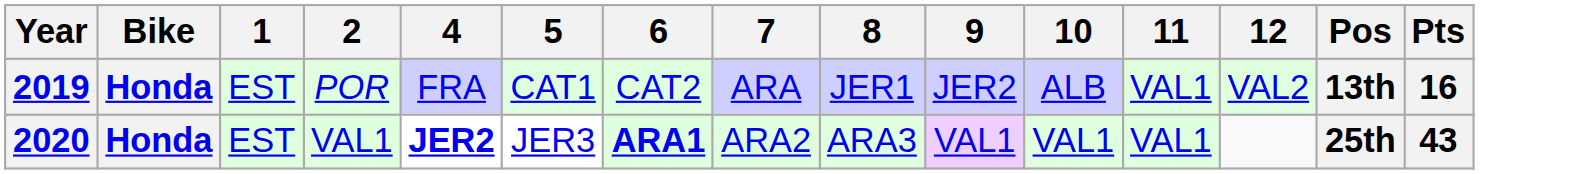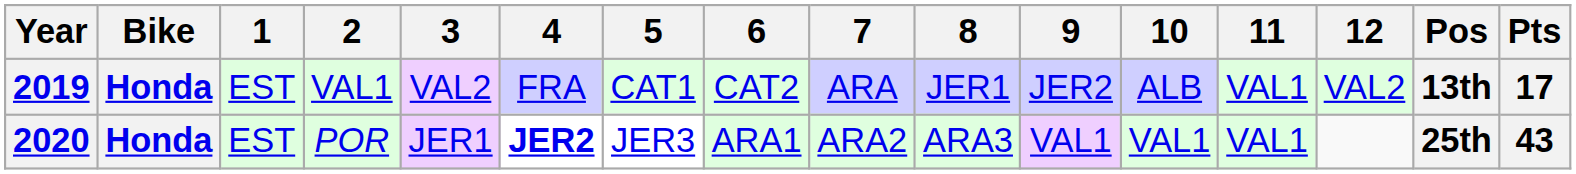 <table class="wikitable" style="text-align:center;">
 <tr>
 <th>Year</th>
 <th>Bike</th>
 <th>1</th>
 <th>2</th>
+<th>3</th>
 <th>4</th>
 <th>5</th>
 <th>6</th>
 <th>7</th>
 <th>8</th>
 <th>9</th>
 <th>10</th>
 <th>11</th>
 <th>12</th>
 <th>Pos</th>
 <th>Pts</th>
 </tr>
 <tr>
 <th><a href='#'>2019</a></th>
 <th><a href='#'>Honda</a></th>
 <td style="background:#dfffdf;"><a href='#'>EST</a><br></td>
-<td style="background:#dfffdf;"><em><a href='#'>POR</a></em><br></td>
+<td style="background:#dfffdf;"><a href='#'>VAL1</a><br></td>
+<td style="background:#efcfff;"><a href='#'>VAL2</a><br></td>
 <td style="background:#cfcfff;"><a href='#'>FRA</a><br></td>
 <td style="background:#dfffdf;"><a href='#'>CAT1</a><br></td>
 <td style="background:#dfffdf;"><a href='#'>CAT2</a><br></td>
 <td style="background:#cfcfff;"><a href='#'>ARA</a><br></td>
 <td style="background:#cfcfff;"><a href='#'>JER1</a><br></td>
 <td style="background:#cfcfff;"><a href='#'>JER2</a><br></td>
 <td style="background:#cfcfff;"><a href='#'>ALB</a><br></td>
 <td style="background:#dfffdf;"><a href='#'>VAL1</a><br></td>
 <td style="background:#dfffdf;"><a href='#'>VAL2</a><br></td>
 <th>13th</th>
-<th>16</th>
+<th>17</th>
 </tr>
 <tr>
 <th><a href='#'>2020</a></th>
 <th><a href='#'>Honda</a></th>
 <td style="background:#dfffdf;"><a href='#'>EST</a><br></td>
-<td style="background:#dfffdf;"><a href='#'>VAL1</a><br></td>
+<td style="background:#dfffdf;"><em><a href='#'>POR</a></em><br></td>
+<td style="background:#efcfff;"><a href='#'>JER1</a><br></td>
 <td style="background:#ffffff;"><strong><a href='#'>JER2</a><br></strong></td>
 <td style="background:#ffffff;"><a href='#'>JER3</a><br></td>
-<td style="background:#dfffdf;"><strong><a href='#'>ARA1</a><br></strong></td>
+<td style="background:#dfffdf;"><a href='#'>ARA1</a><br></td>
 <td style="background:#dfffdf;"><a href='#'>ARA2</a><br></td>
 <td style="background:#dfffdf;"><a href='#'>ARA3</a><br></td>
 <td style="background:#efcfff;"><a href='#'>VAL1</a><br></td>
 <td style="background:#dfffdf;"><a href='#'>VAL1</a><br></td>
 <td style="background:#dfffdf;"><a href='#'>VAL1</a><br></td>
 <td></td>
 <th>25th</th>
 <th>43</th>
 </tr>
 </table>
